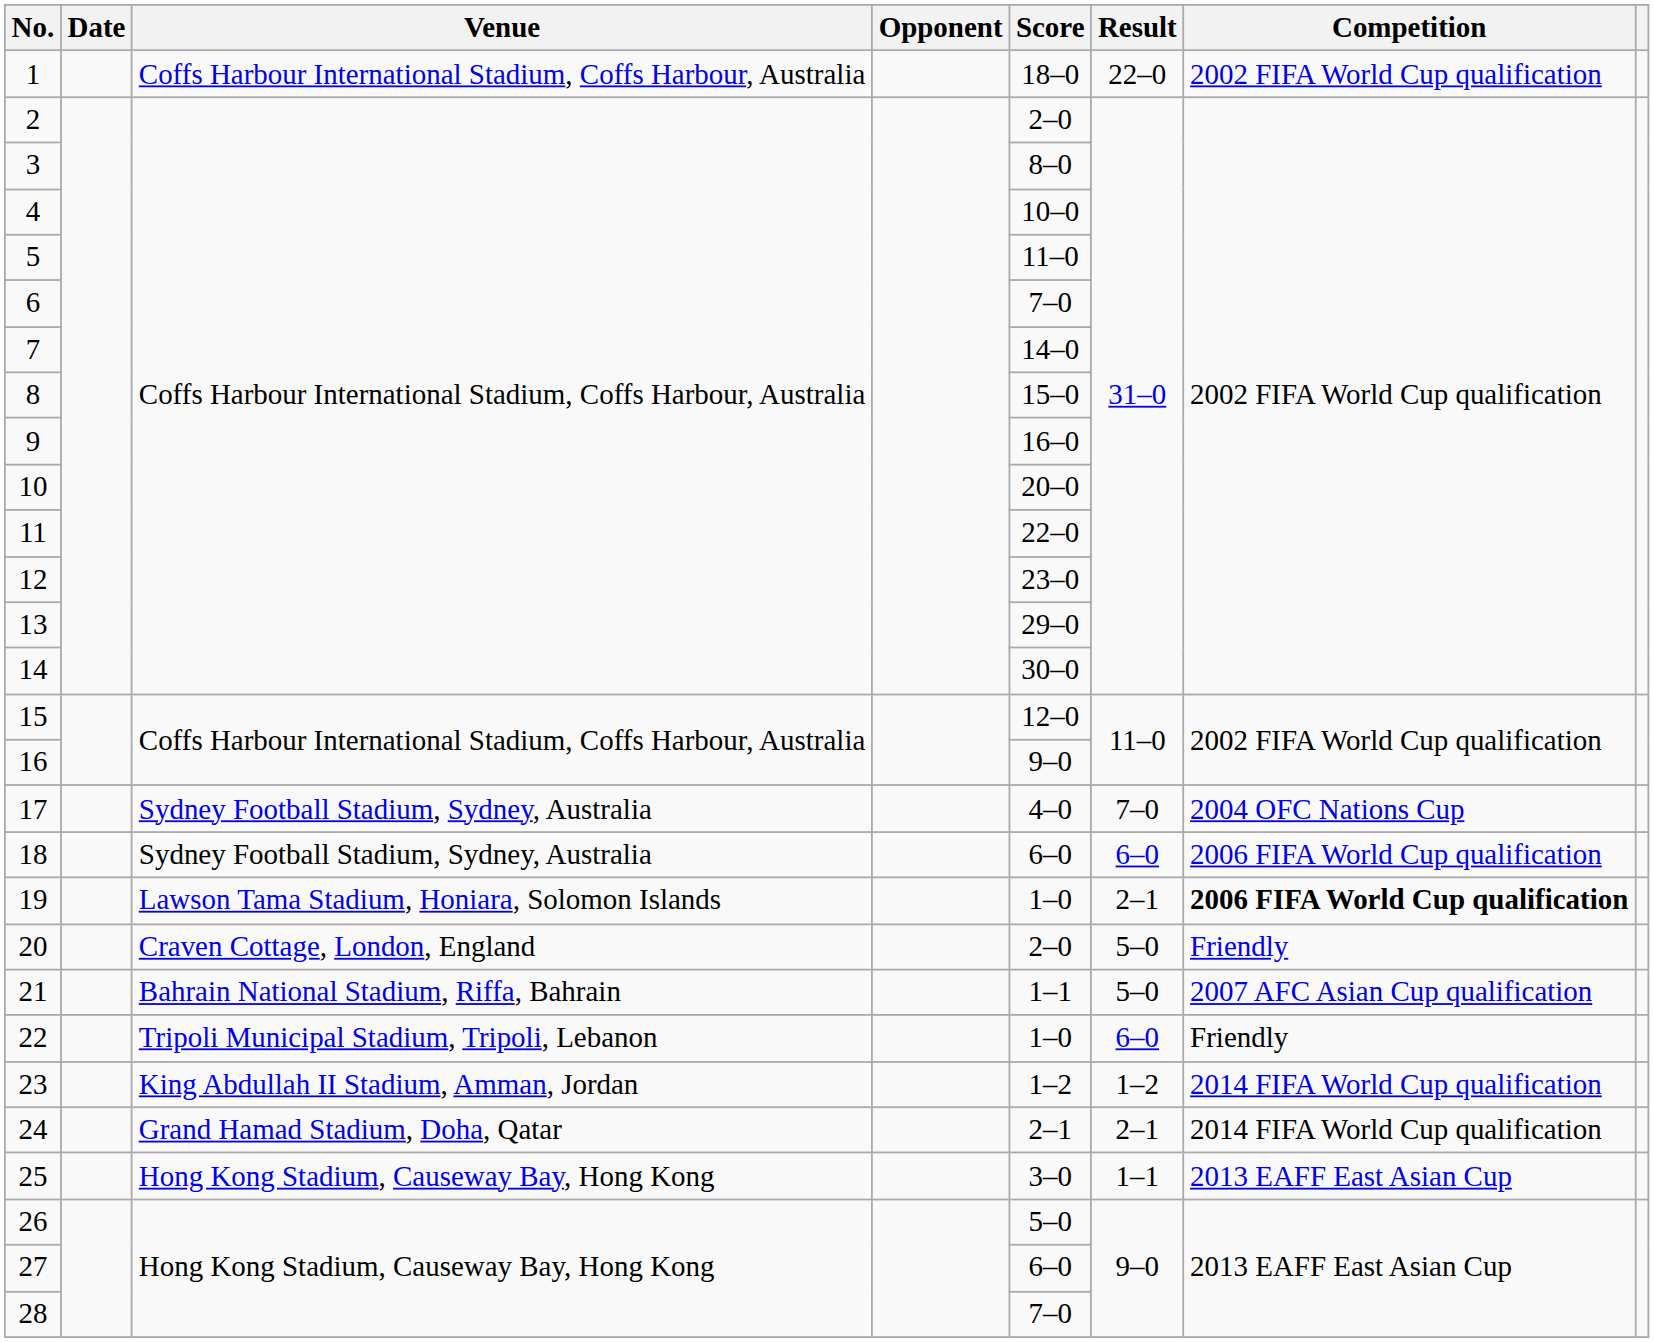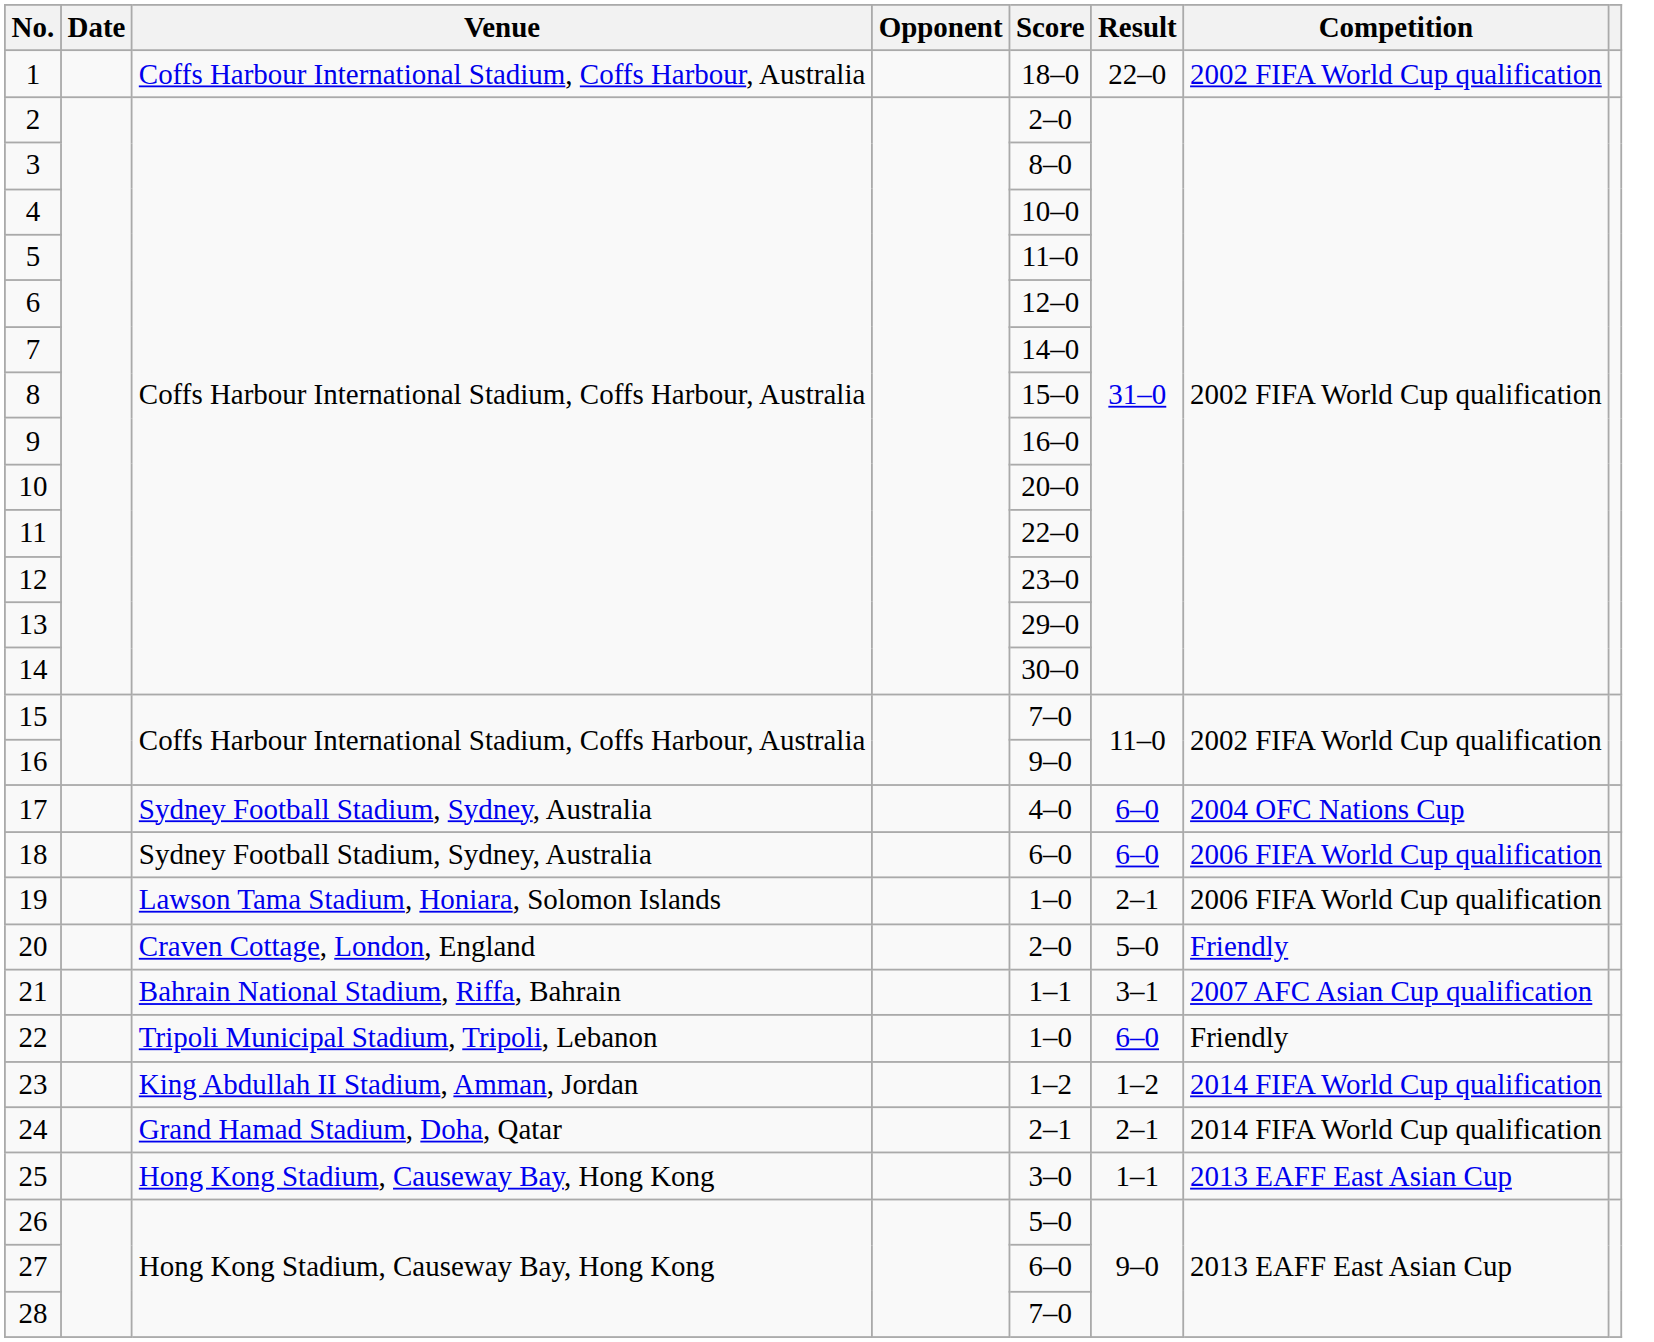 <table class="wikitable sortable">
 <tr>
 <th scope="col">No.</th>
 <th scope="col">Date</th>
 <th scope="col">Venue</th>
 <th scope="col">Opponent</th>
 <th scope="col">Score</th>
 <th scope="col">Result</th>
 <th scope="col">Competition</th>
 <th scope="col" class="unsortable"></th>
 </tr>
 <tr>
 <td style="text-align:center">1</td>
 <td></td>
 <td><a href='#'>Coffs Harbour International Stadium</a>, <a href='#'>Coffs Harbour</a>, Australia</td>
 <td></td>
 <td style="text-align:center">18–0</td>
 <td style="text-align:center">22–0</td>
 <td><a href='#'>2002 FIFA World Cup qualification</a></td>
 <td></td>
 </tr>
 <tr>
 <td style="text-align:center">2</td>
 <td rowspan="13"></td>
 <td rowspan="13">Coffs Harbour International Stadium, Coffs Harbour, Australia</td>
 <td rowspan="13"></td>
 <td style="text-align:center">2–0</td>
 <td rowspan="13" style="text-align:center"><a href='#'>31–0</a></td>
 <td rowspan="13">2002 FIFA World Cup qualification</td>
 <td rowspan="13"></td>
 </tr>
 <tr>
 <td style="text-align:center">3</td>
 <td style="text-align:center">8–0</td>
 </tr>
 <tr>
 <td style="text-align:center">4</td>
 <td style="text-align:center">10–0</td>
 </tr>
 <tr>
 <td style="text-align:center">5</td>
 <td style="text-align:center">11–0</td>
 </tr>
 <tr>
 <td style="text-align:center">6</td>
-<td style="text-align:center">7–0</td>
+<td style="text-align:center">12–0</td>
 </tr>
 <tr>
 <td style="text-align:center">7</td>
 <td style="text-align:center">14–0</td>
 </tr>
 <tr>
 <td style="text-align:center">8</td>
 <td style="text-align:center">15–0</td>
 </tr>
 <tr>
 <td style="text-align:center">9</td>
 <td style="text-align:center">16–0</td>
 </tr>
 <tr>
 <td style="text-align:center">10</td>
 <td style="text-align:center">20–0</td>
 </tr>
 <tr>
 <td style="text-align:center">11</td>
 <td style="text-align:center">22–0</td>
 </tr>
 <tr>
 <td style="text-align:center">12</td>
 <td style="text-align:center">23–0</td>
 </tr>
 <tr>
 <td style="text-align:center">13</td>
 <td style="text-align:center">29–0</td>
 </tr>
 <tr>
 <td style="text-align:center">14</td>
 <td style="text-align:center">30–0</td>
 </tr>
 <tr>
 <td style="text-align:center">15</td>
 <td rowspan="2"></td>
 <td rowspan="2">Coffs Harbour International Stadium, Coffs Harbour, Australia</td>
 <td rowspan="2"></td>
-<td style="text-align:center">12–0</td>
+<td style="text-align:center">7–0</td>
 <td rowspan="2" style="text-align:center">11–0</td>
 <td rowspan="2">2002 FIFA World Cup qualification</td>
 <td rowspan="2"></td>
 </tr>
 <tr>
 <td style="text-align:center">16</td>
 <td style="text-align:center">9–0</td>
 </tr>
 <tr>
 <td style="text-align:center">17</td>
 <td></td>
 <td><a href='#'>Sydney Football Stadium</a>, <a href='#'>Sydney</a>, Australia</td>
 <td></td>
 <td style="text-align:center">4–0</td>
-<td style="text-align:center">7–0</td>
+<td style="text-align:center"><a href='#'>6–0</a></td>
 <td><a href='#'>2004 OFC Nations Cup</a></td>
 <td></td>
 </tr>
 <tr>
 <td style="text-align:center">18</td>
 <td></td>
 <td>Sydney Football Stadium, Sydney, Australia</td>
 <td></td>
 <td style="text-align:center">6–0</td>
 <td style="text-align:center"><a href='#'>6–0</a></td>
 <td><a href='#'>2006 FIFA World Cup qualification</a></td>
 <td></td>
 </tr>
 <tr>
 <td style="text-align:center">19</td>
 <td></td>
 <td><a href='#'>Lawson Tama Stadium</a>, <a href='#'>Honiara</a>, Solomon Islands</td>
 <td></td>
 <td style="text-align:center">1–0</td>
 <td style="text-align:center">2–1</td>
-<td><strong>2006 FIFA World Cup qualification</strong></td>
+<td>2006 FIFA World Cup qualification</td>
 <td></td>
 </tr>
 <tr>
 <td style="text-align:center">20</td>
 <td></td>
 <td><a href='#'>Craven Cottage</a>, <a href='#'>London</a>, England</td>
 <td></td>
 <td style="text-align:center">2–0</td>
 <td style="text-align:center">5–0</td>
 <td><a href='#'>Friendly</a></td>
 <td></td>
 </tr>
 <tr>
 <td style="text-align:center">21</td>
 <td></td>
 <td><a href='#'>Bahrain National Stadium</a>, <a href='#'>Riffa</a>, Bahrain</td>
 <td></td>
 <td style="text-align:center">1–1</td>
-<td style="text-align:center">5–0</td>
+<td style="text-align:center">3–1</td>
 <td><a href='#'>2007 AFC Asian Cup qualification</a></td>
 <td></td>
 </tr>
 <tr>
 <td style="text-align:center">22</td>
 <td></td>
 <td><a href='#'>Tripoli Municipal Stadium</a>, <a href='#'>Tripoli</a>, Lebanon</td>
 <td></td>
 <td style="text-align:center">1–0</td>
 <td style="text-align:center"><a href='#'>6–0</a></td>
 <td>Friendly</td>
 <td></td>
 </tr>
 <tr>
 <td style="text-align:center">23</td>
 <td></td>
 <td><a href='#'>King Abdullah II Stadium</a>, <a href='#'>Amman</a>, Jordan</td>
 <td></td>
 <td style="text-align:center">1–2</td>
 <td style="text-align:center">1–2</td>
 <td><a href='#'>2014 FIFA World Cup qualification</a></td>
 <td></td>
 </tr>
 <tr>
 <td style="text-align:center">24</td>
 <td></td>
 <td><a href='#'>Grand Hamad Stadium</a>, <a href='#'>Doha</a>, Qatar</td>
 <td></td>
 <td style="text-align:center">2–1</td>
 <td style="text-align:center">2–1</td>
 <td>2014 FIFA World Cup qualification</td>
 <td></td>
 </tr>
 <tr>
 <td style="text-align:center">25</td>
 <td></td>
 <td><a href='#'>Hong Kong Stadium</a>, <a href='#'>Causeway Bay</a>, Hong Kong</td>
 <td></td>
 <td style="text-align:center">3–0</td>
 <td style="text-align:center">1–1</td>
 <td><a href='#'>2013 EAFF East Asian Cup</a></td>
 <td></td>
 </tr>
 <tr>
 <td style="text-align:center">26</td>
 <td rowspan="3"></td>
 <td rowspan="3">Hong Kong Stadium, Causeway Bay, Hong Kong</td>
 <td rowspan="3"></td>
 <td style="text-align:center">5–0</td>
 <td rowspan="3" style="text-align:center">9–0</td>
 <td rowspan="3">2013 EAFF East Asian Cup</td>
 <td rowspan="3"></td>
 </tr>
 <tr>
 <td style="text-align:center">27</td>
 <td style="text-align:center">6–0</td>
 </tr>
 <tr>
 <td style="text-align:center">28</td>
 <td style="text-align:center">7–0</td>
 </tr>
 </table>
